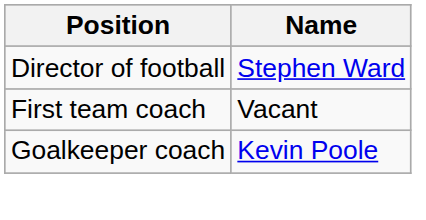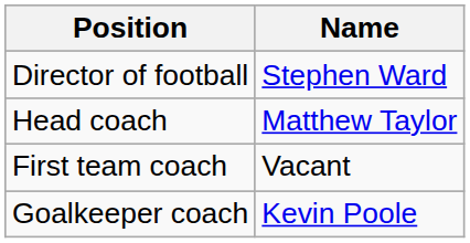 <table class="wikitable">
 <tr>
 <th>Position</th>
 <th>Name</th>
 </tr>
 <tr>
 <td>Director of football</td>
 <td><a href='#'>Stephen Ward</a></td>
 </tr>
 <tr>
+<td>Head coach</td>
+<td><a href='#'>Matthew Taylor</a></td>
+</tr>
+<tr>
 <td>First team coach</td>
 <td>Vacant</td>
 </tr>
 <tr>
 <td>Goalkeeper coach</td>
 <td><a href='#'>Kevin Poole</a></td>
 </tr>
 </table>
